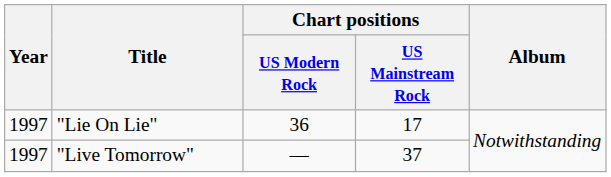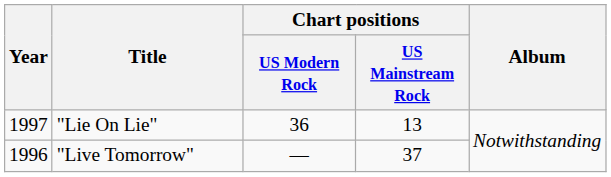 <table class="wikitable">
 <tr>
 <th width="28" rowspan="2">Year</th>
 <th width="150" rowspan="2">Title</th>
 <th colspan="2">Chart positions</th>
 <th width="100" rowspan="2">Album</th>
 </tr>
 <tr>
 <th width="86"><small><a href='#'>US Modern Rock</a></small></th>
 <th width="86"><small><a href='#'>US Mainstream Rock</a></small></th>
 </tr>
 <tr>
 <td>1997</td>
 <td>"Lie On Lie"</td>
 <td align="center">36</td>
-<td align="center">17</td>
+<td align="center">13</td>
 <td rowspan="2"><em>Notwithstanding</em></td>
 </tr>
 <tr>
-<td>1997</td>
+<td>1996</td>
 <td>"Live Tomorrow"</td>
 <td align="center">—</td>
 <td align="center">37</td>
 </tr>
 </table>
